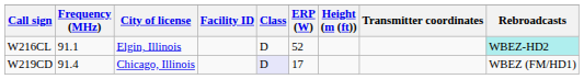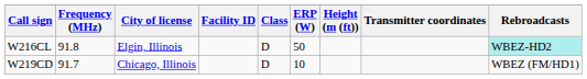 <table class="wikitable sortable">
 <tr>
 </tr>
 <tr>
 <th><a href='#'>Call sign</a></th>
 <th data-sort-type="number"><a href='#'>Frequency</a><br>(<a href='#'>MHz</a>)</th>
 <th><a href='#'>City of license</a></th>
 <th data-sort-type="number"><a href='#'>Facility ID</a></th>
 <th><a href='#'>Class</a></th>
 <th data-sort-type="number"><a href='#'>ERP</a><br>(<a href='#'>W</a>)</th>
 <th data-sort-type="number"><a href='#'>Height</a><br>(<a href='#'>m</a> (<a href='#'>ft</a>))</th>
 <th class="unsortable">Transmitter coordinates</th>
 <th>Rebroadcasts</th>
 </tr>
 <tr>
 <td>W216CL</td>
-<td>91.1</td>
+<td>91.8</td>
 <td><a href='#'>Elgin, Illinois</a></td>
 <td></td>
 <td>D</td>
-<td>52</td>
+<td>50</td>
 <td></td>
 <td></td>
 <td style="background: paleturquoise;">WBEZ-HD2</td>
 </tr>
 <tr>
 <td>W219CD</td>
-<td>91.4</td>
+<td>91.7</td>
 <td><a href='#'>Chicago, Illinois</a></td>
 <td></td>
-<td style="background: lavender;">D</td>
-<td>17</td>
+<td>D</td>
+<td>10</td>
 <td></td>
 <td></td>
 <td>WBEZ (FM/HD1)</td>
 </tr>
 </table>
